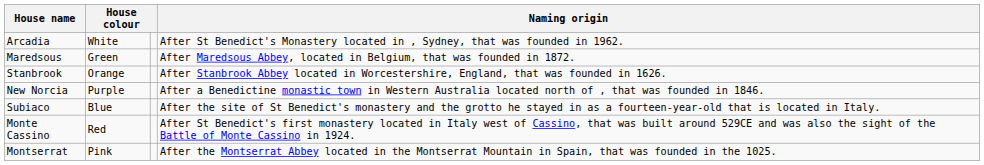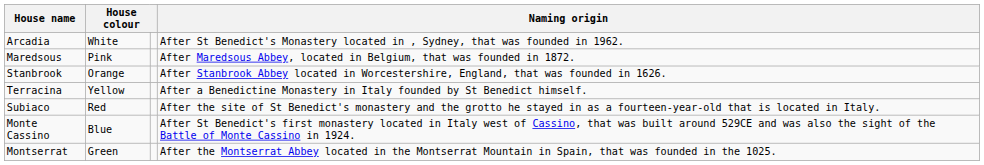 <table class="wikitable sortable">
 <tr>
 <th>House name</th>
 <th colspan=2>House colour</th>
 <th>Naming origin</th>
 </tr>
 <tr>
 <td>Arcadia</td>
 <td>White</td>
 <td></td>
 <td>After St Benedict's Monastery located in , Sydney, that was founded in 1962.</td>
 </tr>
 <tr>
 <td>Maredsous</td>
-<td>Green</td>
+<td>Pink</td>
 <td></td>
 <td>After <a href='#'>Maredsous Abbey</a>, located in Belgium, that was founded in 1872.</td>
 </tr>
 <tr>
 <td>Stanbrook</td>
 <td>Orange</td>
 <td></td>
 <td>After <a href='#'>Stanbrook Abbey</a> located in Worcestershire, England, that was founded in 1626.</td>
 </tr>
 <tr>
-<td>New Norcia</td>
-<td>Purple</td>
+<td>Terracina</td>
+<td>Yellow</td>
 <td></td>
-<td>After a Benedictine <a href='#'>monastic town</a> in Western Australia located  north of , that was founded in 1846.</td>
+<td>After a Benedictine Monastery in Italy founded by St Benedict himself.</td>
 </tr>
 <tr>
 <td>Subiaco</td>
-<td>Blue</td>
+<td>Red</td>
 <td></td>
 <td>After the site of St Benedict's monastery and the grotto he stayed in as a fourteen-year-old that is located in Italy.</td>
 </tr>
 <tr>
 <td>Monte Cassino</td>
-<td>Red</td>
+<td>Blue</td>
 <td></td>
 <td>After St Benedict's first monastery located in Italy west of <a href='#'>Cassino</a>, that was built around 529CE and was also the sight of the <a href='#'>Battle of Monte Cassino</a> in 1924.</td>
 </tr>
 <tr>
 <td>Montserrat</td>
-<td>Pink</td>
+<td>Green</td>
 <td></td>
 <td>After the <a href='#'>Montserrat Abbey</a> located in the Montserrat Mountain in Spain, that was founded in the 1025.</td>
 </tr>
 </table>
